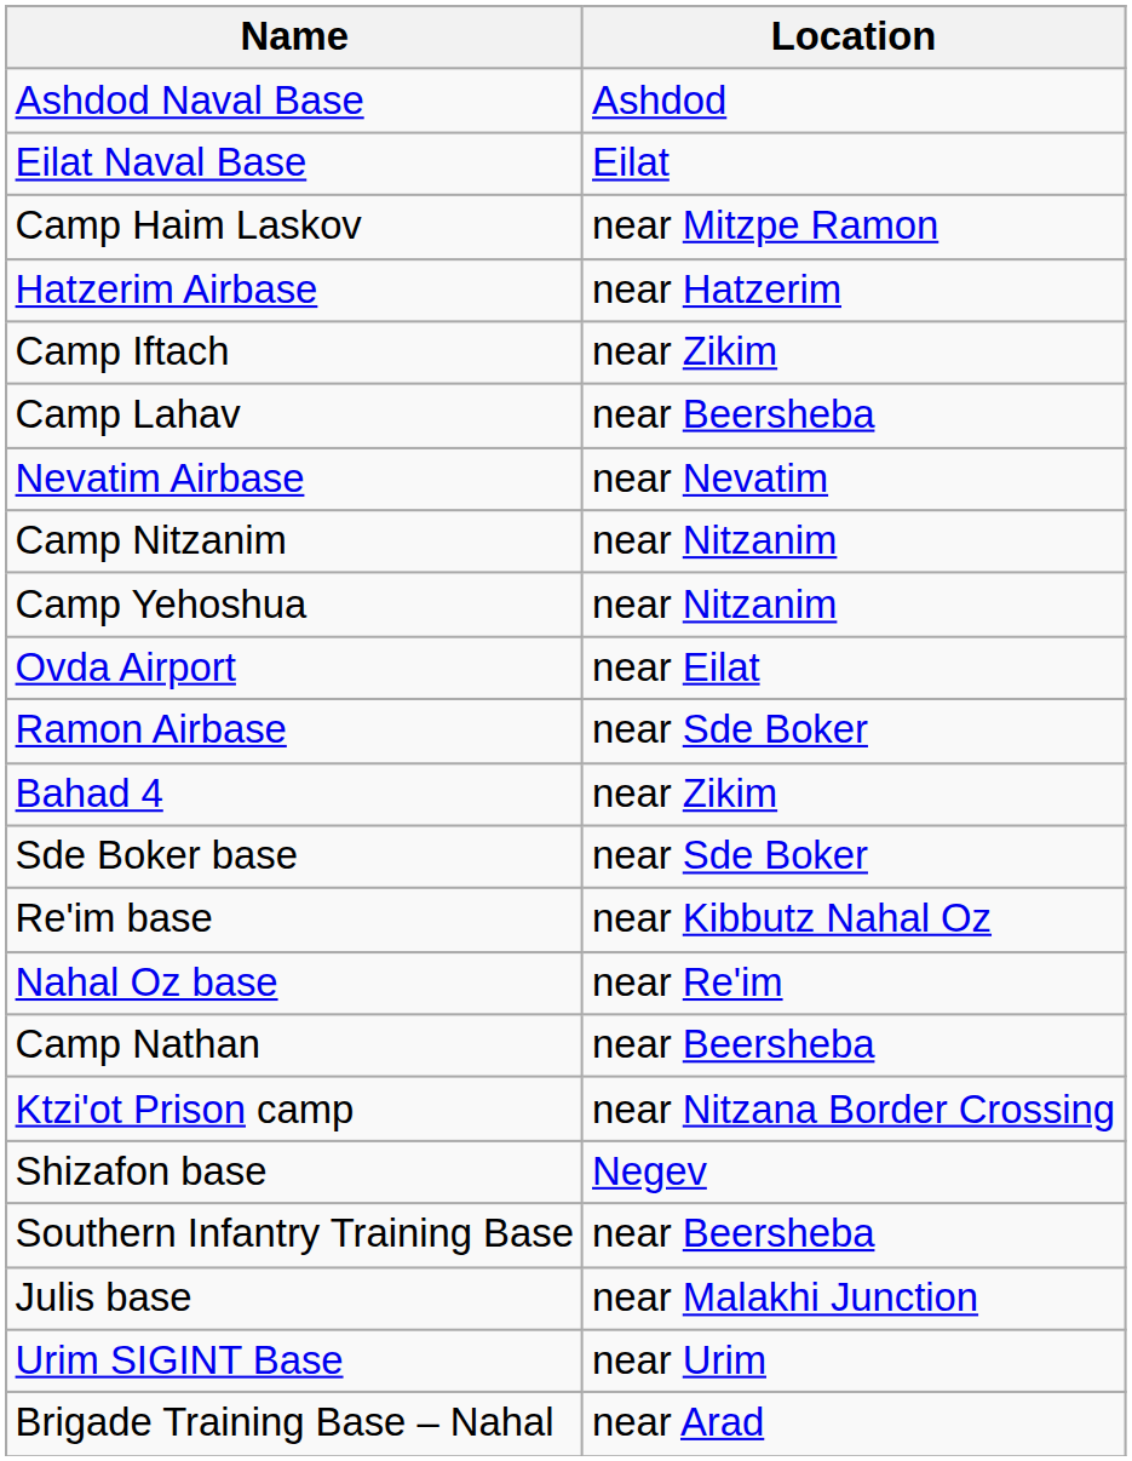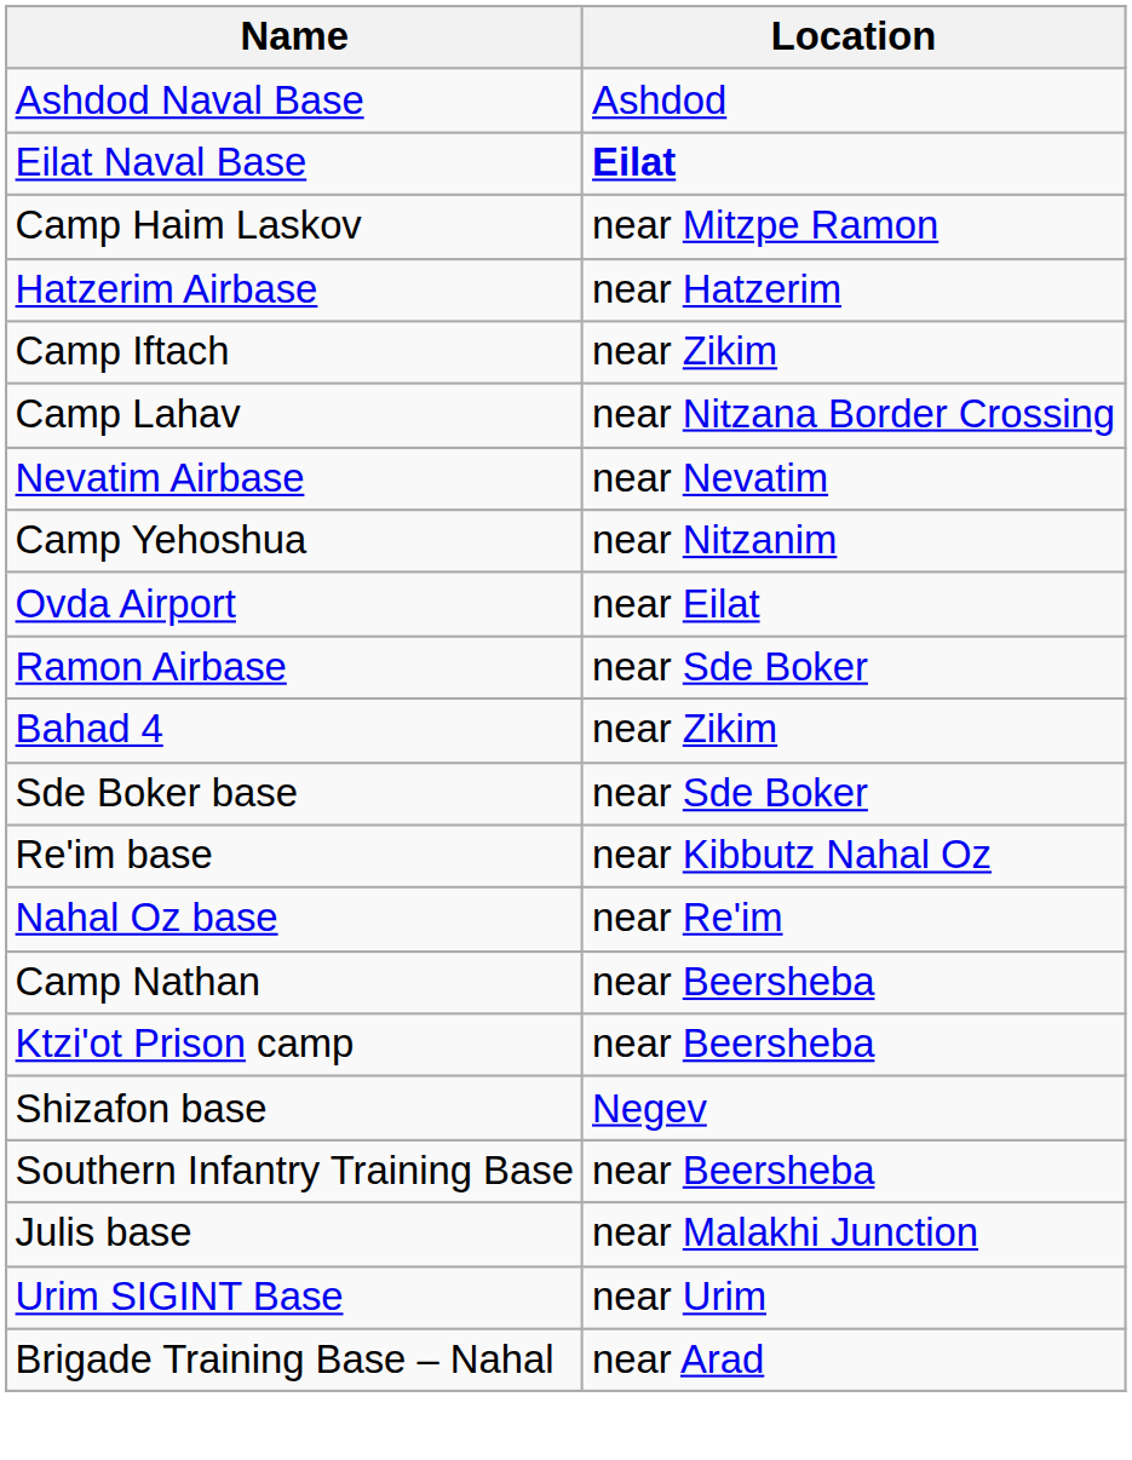 <table class="wikitable sortable">
 <tr>
 <th>Name</th>
 <th>Location</th>
 </tr>
 <tr>
 <td><a href='#'>Ashdod Naval Base</a></td>
 <td><a href='#'>Ashdod</a></td>
 </tr>
 <tr>
 <td><a href='#'>Eilat Naval Base</a></td>
-<td><a href='#'>Eilat</a></td>
+<td><strong><a href='#'>Eilat</a></strong></td>
 </tr>
 <tr>
 <td>Camp Haim Laskov</td>
 <td>near <a href='#'>Mitzpe Ramon</a></td>
 </tr>
 <tr>
 <td><a href='#'>Hatzerim Airbase</a></td>
 <td>near <a href='#'>Hatzerim</a></td>
 </tr>
 <tr>
 <td>Camp Iftach</td>
 <td>near <a href='#'>Zikim</a></td>
 </tr>
 <tr>
 <td>Camp Lahav</td>
-<td>near <a href='#'>Beersheba</a></td>
+<td>near <a href='#'>Nitzana Border Crossing</a></td>
 </tr>
 <tr>
 <td><a href='#'>Nevatim Airbase</a></td>
 <td>near <a href='#'>Nevatim</a></td>
-</tr>
-<tr>
-<td>Camp Nitzanim</td>
-<td>near <a href='#'>Nitzanim</a></td>
 </tr>
 <tr>
 <td>Camp Yehoshua</td>
 <td>near <a href='#'>Nitzanim</a></td>
 </tr>
 <tr>
 <td><a href='#'>Ovda Airport</a></td>
 <td>near <a href='#'>Eilat</a></td>
 </tr>
 <tr>
 <td><a href='#'>Ramon Airbase</a></td>
 <td>near <a href='#'>Sde Boker</a></td>
 </tr>
 <tr>
 <td><a href='#'>Bahad 4</a></td>
 <td>near <a href='#'>Zikim</a></td>
 </tr>
 <tr>
 <td>Sde Boker base</td>
 <td>near <a href='#'>Sde Boker</a></td>
 </tr>
 <tr>
 <td>Re'im base</td>
 <td>near <a href='#'>Kibbutz Nahal Oz</a></td>
 </tr>
 <tr>
 <td><a href='#'>Nahal Oz base</a></td>
 <td>near <a href='#'>Re'im</a></td>
 </tr>
 <tr>
 <td>Camp Nathan</td>
 <td>near <a href='#'>Beersheba</a></td>
 </tr>
 <tr>
 <td><a href='#'>Ktzi'ot Prison</a> camp</td>
-<td>near <a href='#'>Nitzana Border Crossing</a></td>
+<td>near <a href='#'>Beersheba</a></td>
 </tr>
 <tr>
 <td>Shizafon base</td>
 <td><a href='#'>Negev</a></td>
 </tr>
 <tr>
 <td>Southern Infantry Training Base</td>
 <td>near <a href='#'>Beersheba</a></td>
 </tr>
 <tr>
 <td>Julis base</td>
 <td>near <a href='#'>Malakhi Junction</a></td>
 </tr>
 <tr>
 <td><a href='#'>Urim SIGINT Base</a></td>
 <td>near <a href='#'>Urim</a></td>
 </tr>
 <tr>
 <td>Brigade Training Base – Nahal</td>
 <td>near <a href='#'>Arad</a></td>
 </tr>
 </table>
